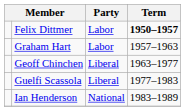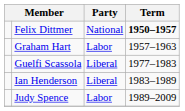 <table class="wikitable">
 <tr>
 <th colspan="2">Member</th>
 <th>Party</th>
 <th>Term</th>
 </tr>
 <tr>
 <td> </td>
 <td><a href='#'>Felix Dittmer</a></td>
-<td><a href='#'>Labor</a></td>
+<td><a href='#'>National</a></td>
 <td><strong>1950–1957</strong></td>
 </tr>
 <tr>
 <td> </td>
 <td><a href='#'>Graham Hart</a></td>
 <td><a href='#'>Labor</a></td>
 <td>1957–1963</td>
 </tr>
 <tr>
 <td> </td>
-<td><a href='#'>Geoff Chinchen</a></td>
-<td><a href='#'>Liberal</a></td>
-<td>1963–1977</td>
-</tr>
-<tr>
-<td> </td>
 <td><a href='#'>Guelfi Scassola</a></td>
 <td><a href='#'>Liberal</a></td>
 <td>1977–1983</td>
 </tr>
 <tr>
 <td> </td>
 <td><a href='#'>Ian Henderson</a></td>
-<td><a href='#'>National</a></td>
+<td><a href='#'>Liberal</a></td>
 <td>1983–1989</td>
+</tr>
+<tr>
+<td> </td>
+<td><a href='#'>Judy Spence</a></td>
+<td><a href='#'>Labor</a></td>
+<td>1989–2009</td>
 </tr>
 <tr>
 </tr>
 </table>
